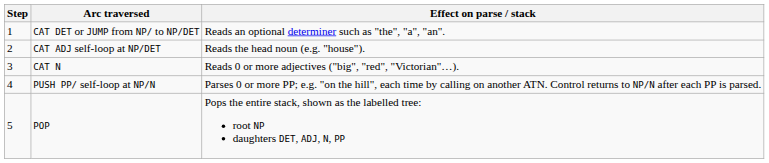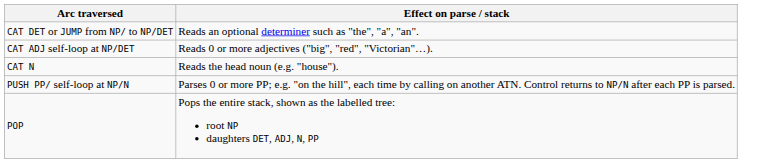 <table class="wikitable">
 <tr>
-<th>Step</th>
 <th>Arc traversed</th>
 <th>Effect on parse / stack</th>
 </tr>
 <tr>
-<td>1</td>
 <td><code>CAT DET</code> or <code>JUMP</code> from <code>NP/</code> to <code>NP/DET</code></td>
 <td>Reads an optional <a href='#'>determiner</a> such as "the", "a", "an".</td>
 </tr>
 <tr>
-<td>2</td>
 <td><code>CAT ADJ</code> self-loop at <code>NP/DET</code></td>
+<td>Reads 0 or more adjectives ("big", "red", "Victorian"…).</td>
+</tr>
+<tr>
+<td><code>CAT N</code></td>
 <td>Reads the head noun (e.g. "house").</td>
 </tr>
 <tr>
-<td>3</td>
-<td><code>CAT N</code></td>
-<td>Reads 0 or more adjectives ("big", "red", "Victorian"…).</td>
-</tr>
-<tr>
-<td>4</td>
 <td><code>PUSH PP/</code> self-loop at <code>NP/N</code></td>
 <td>Parses 0 or more PP; e.g. "on the hill", each time by calling on another ATN. Control returns to <code>NP/N</code> after each PP is parsed.</td>
 </tr>
 <tr>
-<td>5</td>
 <td><code>POP</code></td>
 <td>Pops the entire stack, shown as the labelled tree:<br><ul><li>root <code>NP</code></li><li>daughters <code>DET</code>, <code>ADJ</code>, <code>N</code>, <code>PP</code></li></ul></td>
 </tr>
 </table>
